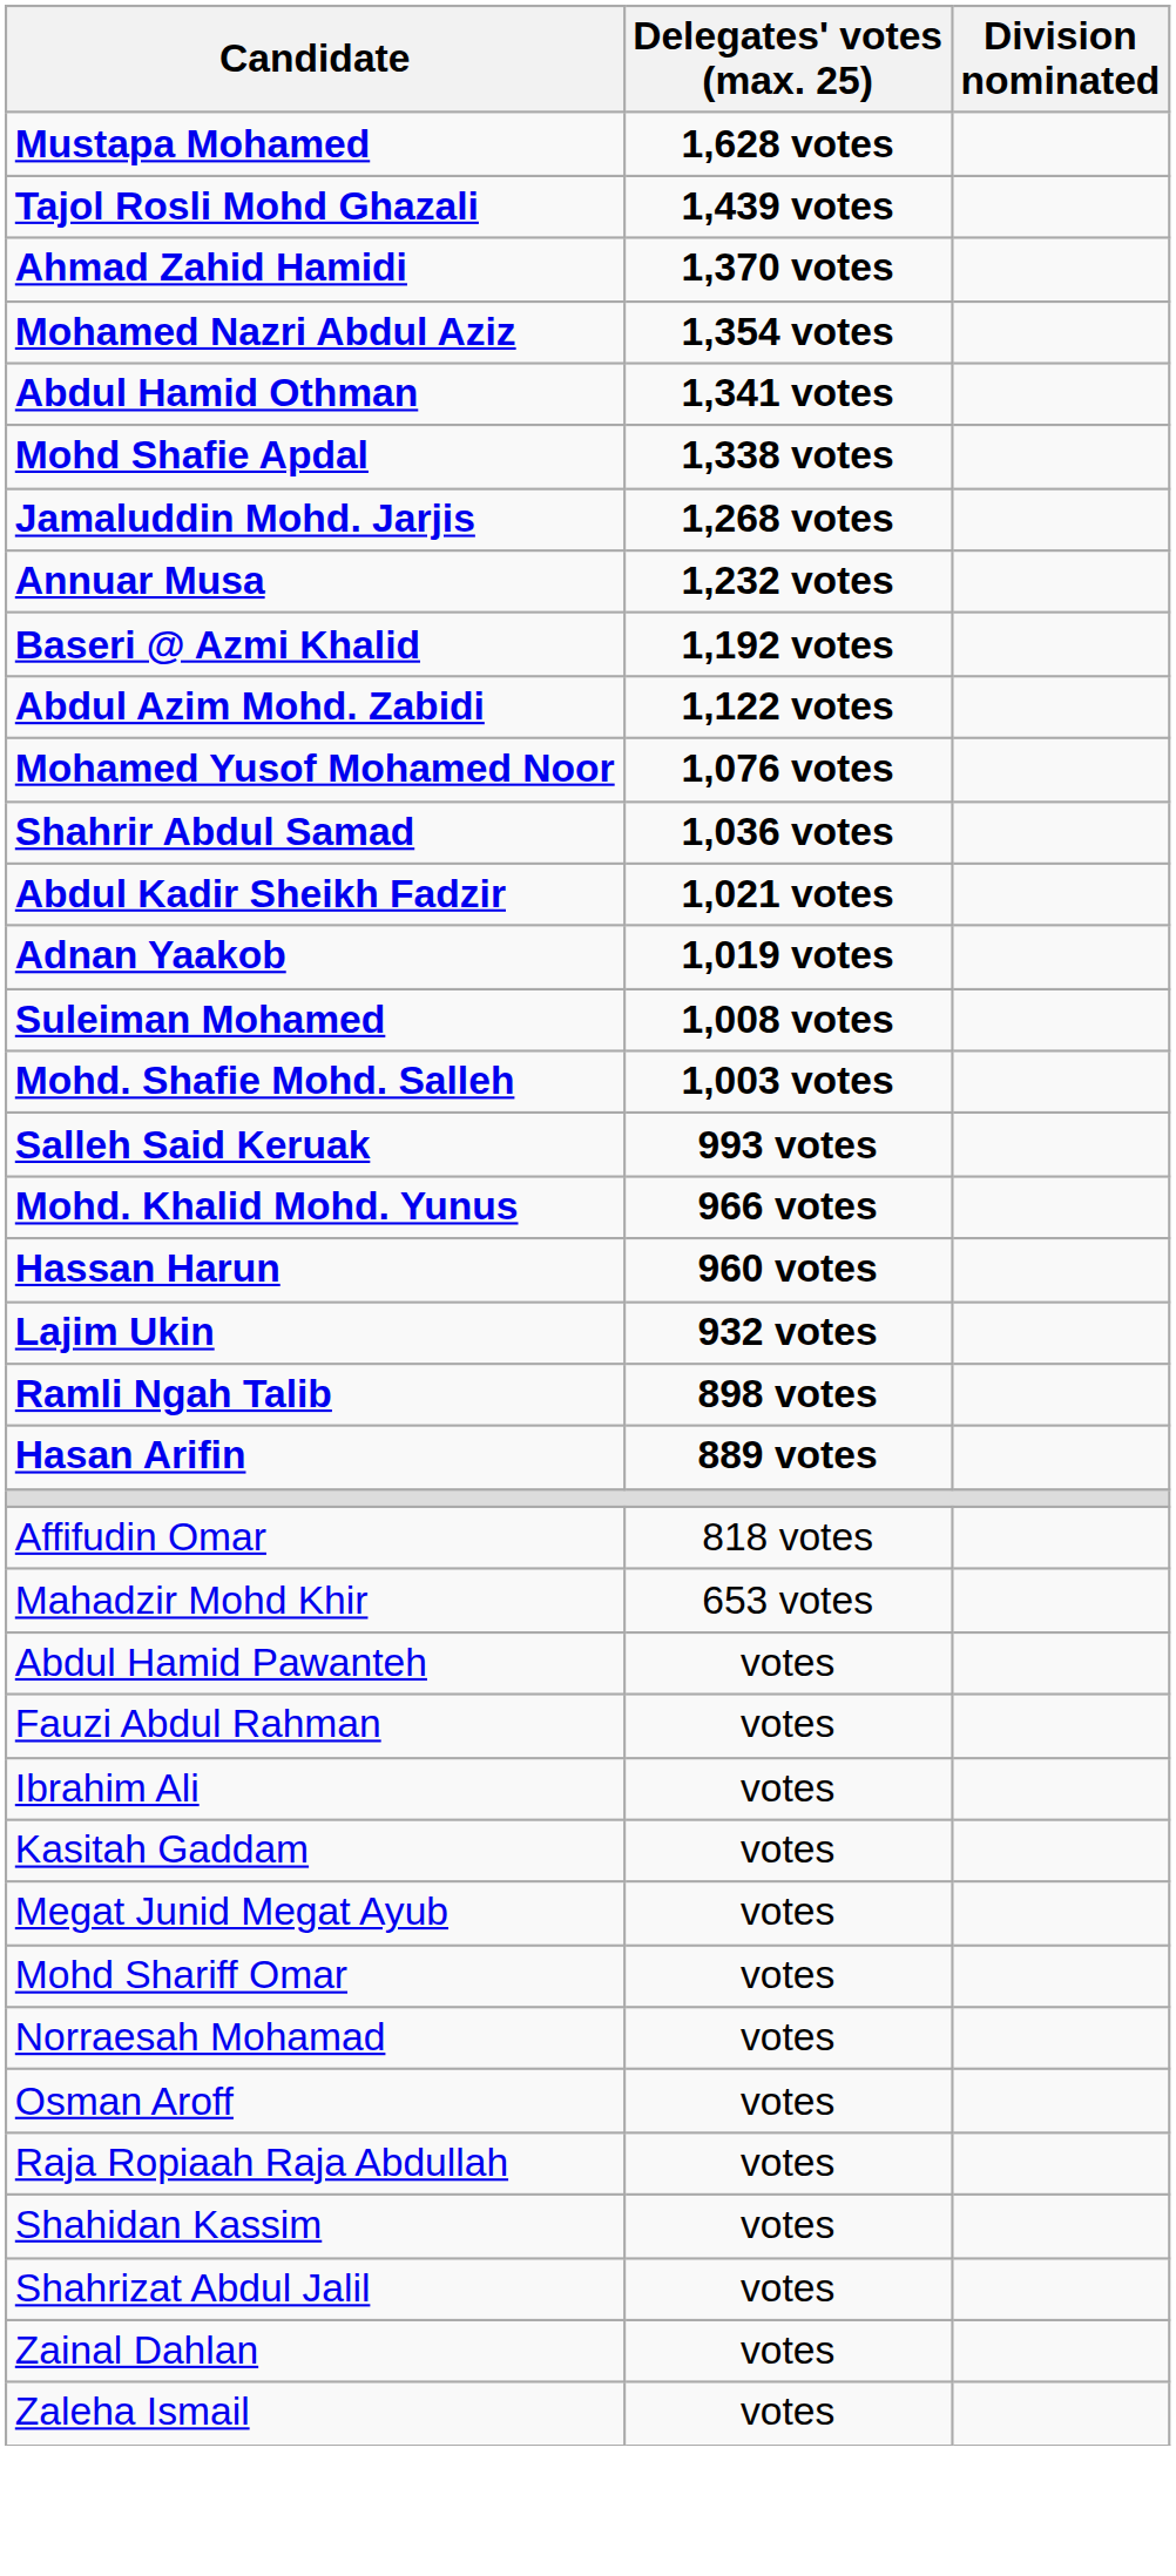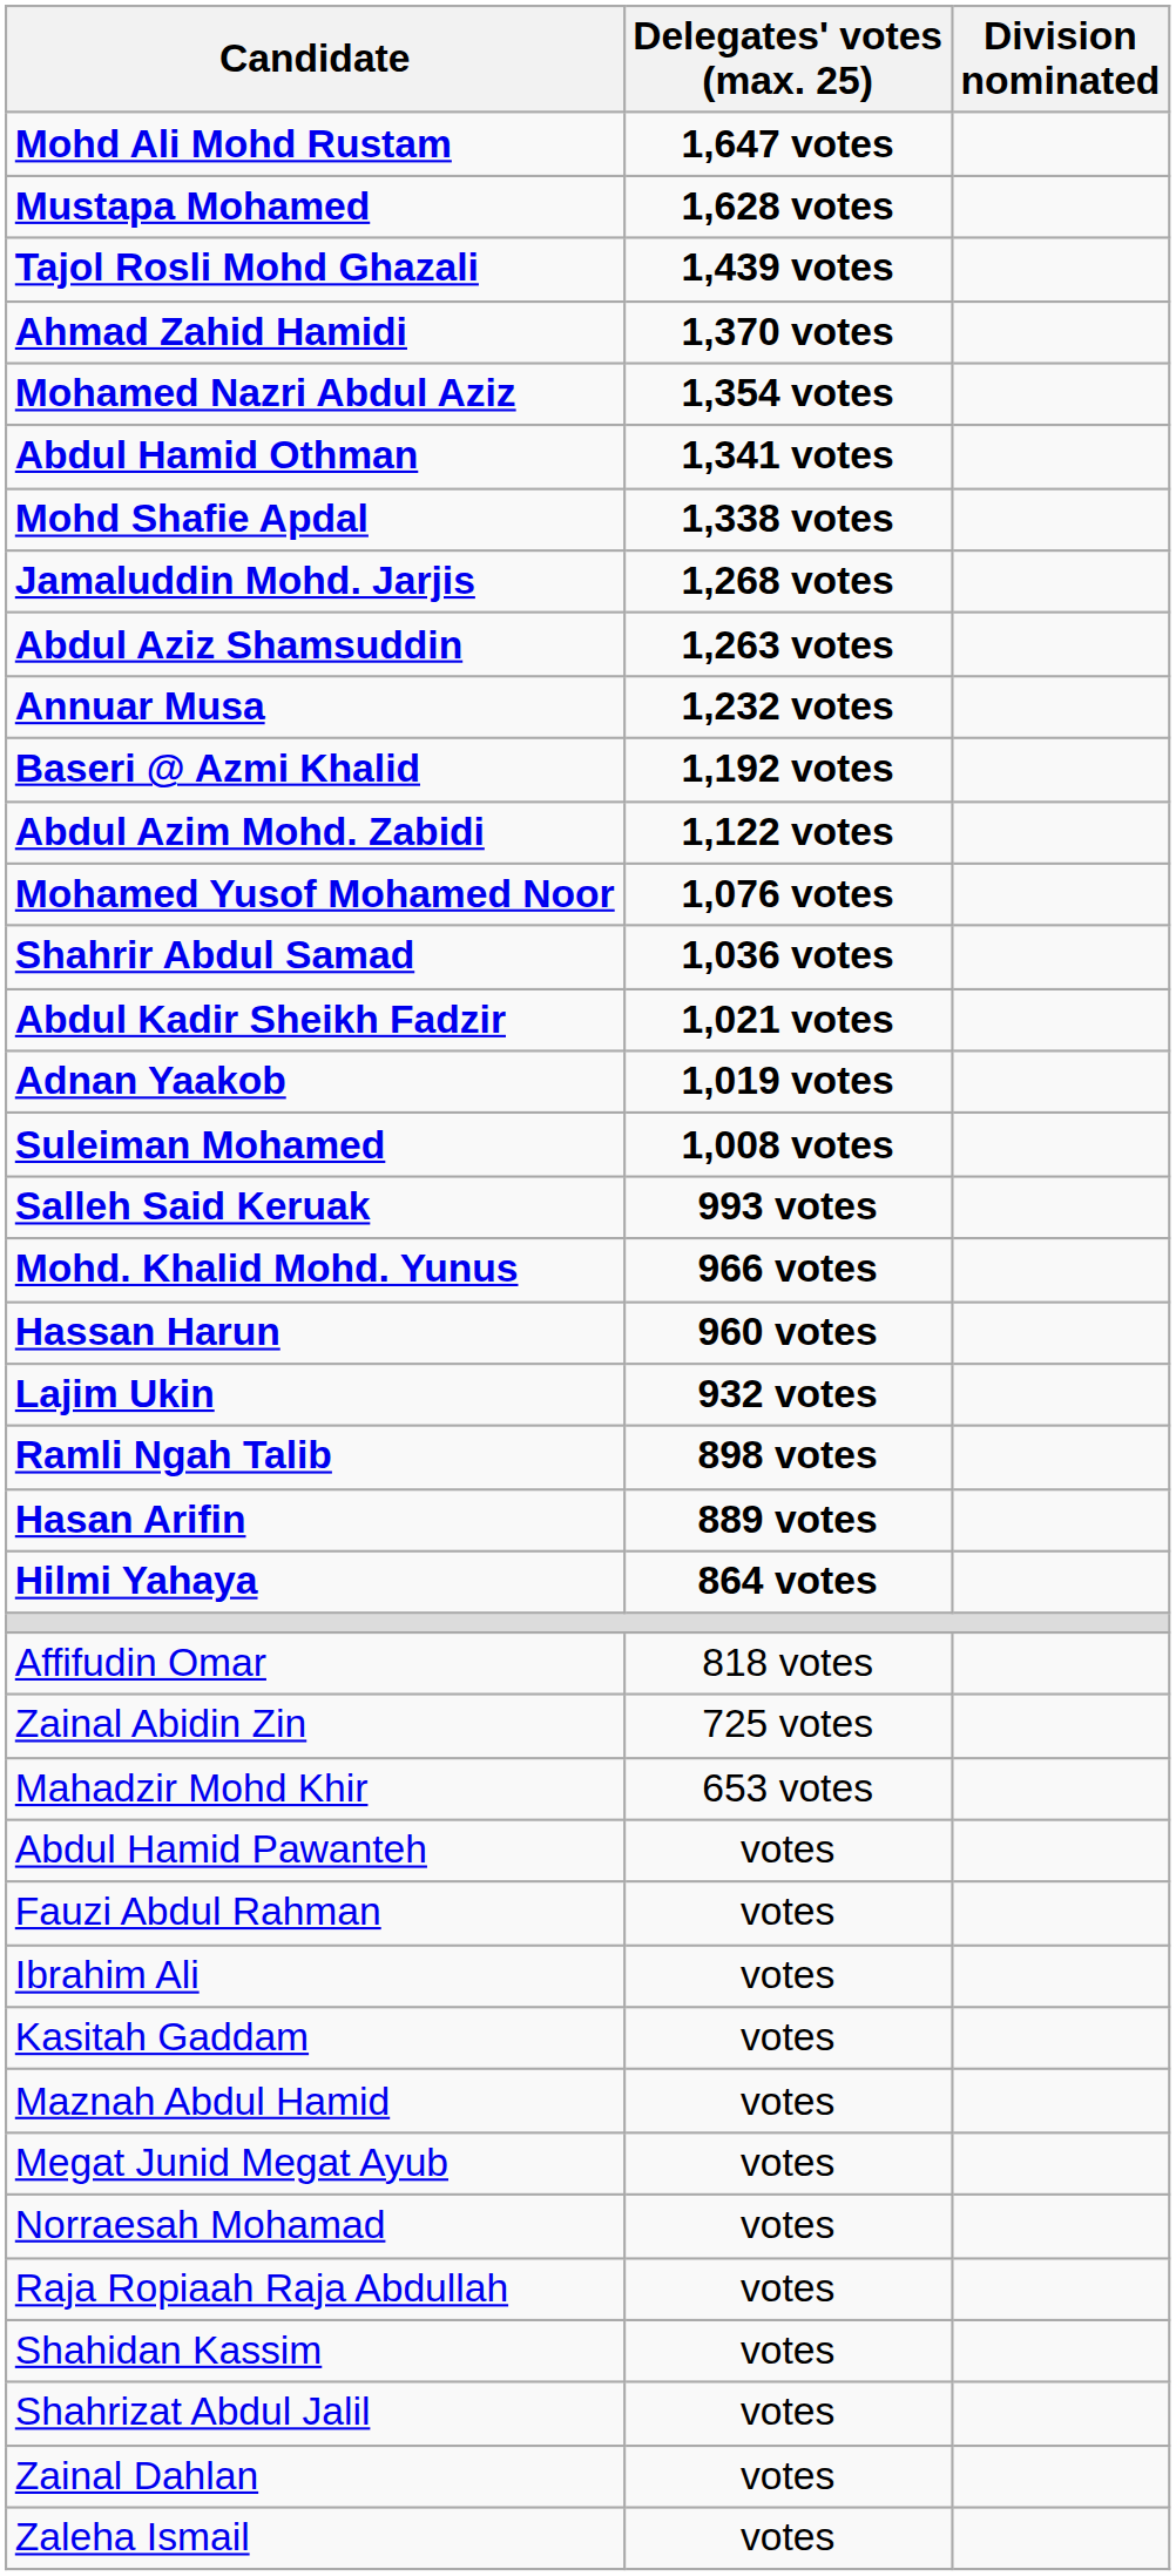 <table class="wikitable sortable">
 <tr>
 <th>Candidate</th>
 <th>Delegates' votes<br>(max. 25)</th>
 <th>Division<br>nominated</th>
+</tr>
+<tr>
+<td><strong><a href='#'>Mohd Ali Mohd Rustam</a></strong></td>
+<td align=center><strong>1,647 votes</strong></td>
+<td align=center><strong></strong></td>
 </tr>
 <tr>
 <td><strong><a href='#'>Mustapa Mohamed</a></strong></td>
 <td align=center><strong>1,628 votes</strong></td>
 <td align=center><strong></strong></td>
 </tr>
 <tr>
 <td><strong><a href='#'>Tajol Rosli Mohd Ghazali</a></strong></td>
 <td align=center><strong>1,439 votes</strong></td>
 <td align=center><strong></strong></td>
 </tr>
 <tr>
 <td><strong><a href='#'>Ahmad Zahid Hamidi</a></strong></td>
 <td align=center><strong>1,370 votes</strong></td>
 <td align=center><strong></strong></td>
 </tr>
 <tr>
 <td><strong><a href='#'>Mohamed Nazri Abdul Aziz</a></strong></td>
 <td align=center><strong>1,354 votes</strong></td>
 <td align=center><strong></strong></td>
 </tr>
 <tr>
 <td><strong><a href='#'>Abdul Hamid Othman</a></strong></td>
 <td align=center><strong>1,341 votes</strong></td>
 <td align=center><strong></strong></td>
 </tr>
 <tr>
 <td><strong><a href='#'>Mohd Shafie Apdal</a></strong></td>
 <td align=center><strong>1,338 votes</strong></td>
 <td align=center><strong></strong></td>
 </tr>
 <tr>
 <td><strong><a href='#'>Jamaluddin Mohd. Jarjis</a></strong></td>
 <td align=center><strong>1,268 votes</strong></td>
+<td align=center><strong></strong></td>
+</tr>
+<tr>
+<td><strong><a href='#'>Abdul Aziz Shamsuddin</a></strong></td>
+<td align=center><strong>1,263 votes</strong></td>
 <td align=center><strong></strong></td>
 </tr>
 <tr>
 <td><strong><a href='#'>Annuar Musa</a></strong></td>
 <td align=center><strong>1,232 votes</strong></td>
 <td align=center><strong></strong></td>
 </tr>
 <tr>
 <td><strong><a href='#'>Baseri @ Azmi Khalid</a></strong></td>
 <td align=center><strong>1,192 votes</strong></td>
 <td align=center><strong></strong></td>
 </tr>
 <tr>
 <td><strong><a href='#'>Abdul Azim Mohd. Zabidi</a></strong></td>
 <td align=center><strong>1,122 votes</strong></td>
 <td align=center><strong></strong></td>
 </tr>
 <tr>
 <td><strong><a href='#'>Mohamed Yusof Mohamed Noor</a></strong></td>
 <td align=center><strong>1,076 votes</strong></td>
 <td align=center><strong></strong></td>
 </tr>
 <tr>
 <td><strong><a href='#'>Shahrir Abdul Samad</a></strong></td>
 <td align=center><strong>1,036 votes</strong></td>
 <td align=center><strong></strong></td>
 </tr>
 <tr>
 <td><strong><a href='#'>Abdul Kadir Sheikh Fadzir</a></strong></td>
 <td align=center><strong>1,021 votes</strong></td>
 <td align=center><strong></strong></td>
 </tr>
 <tr>
 <td><strong><a href='#'>Adnan Yaakob</a></strong></td>
 <td align=center><strong>1,019 votes</strong></td>
 <td align=center><strong></strong></td>
 </tr>
 <tr>
 <td><strong><a href='#'>Suleiman Mohamed</a></strong></td>
 <td align=center><strong>1,008 votes</strong></td>
 <td align=center><strong></strong></td>
 </tr>
 <tr>
-<td><strong><a href='#'>Mohd. Shafie Mohd. Salleh</a></strong></td>
-<td align=center><strong>1,003 votes</strong></td>
-<td align=center><strong></strong></td>
-</tr>
-<tr>
 <td><strong><a href='#'>Salleh Said Keruak</a></strong></td>
 <td align=center><strong>993 votes</strong></td>
 <td align=center><strong></strong></td>
 </tr>
 <tr>
 <td><strong><a href='#'>Mohd. Khalid Mohd. Yunus</a></strong></td>
 <td align=center><strong>966 votes</strong></td>
 <td align=center><strong></strong></td>
 </tr>
 <tr>
 <td><strong><a href='#'>Hassan Harun</a></strong></td>
 <td align=center><strong>960 votes</strong></td>
 <td align=center><strong></strong></td>
 </tr>
 <tr>
 <td><strong><a href='#'>Lajim Ukin</a></strong></td>
 <td align=center><strong>932 votes</strong></td>
 <td align=center><strong></strong></td>
 </tr>
 <tr>
 <td><strong><a href='#'>Ramli Ngah Talib</a></strong></td>
 <td align=center><strong>898 votes</strong></td>
 <td align=center><strong></strong></td>
 </tr>
 <tr>
 <td><strong><a href='#'>Hasan Arifin</a></strong></td>
 <td align=center><strong>889 votes</strong></td>
 <td align=center><strong></strong></td>
 </tr>
 <tr>
+<td><strong><a href='#'>Hilmi Yahaya</a></strong></td>
+<td align=center><strong>864 votes</strong></td>
+<td align=center><strong></strong></td>
+</tr>
+<tr>
 <td colspan=3 bgcolor=dcdcdc></td>
 </tr>
 <tr>
 <td><a href='#'>Affifudin Omar</a></td>
 <td align=center>818 votes</td>
+<td align=center></td>
+</tr>
+<tr>
+<td><a href='#'>Zainal Abidin Zin</a></td>
+<td align=center>725 votes</td>
 <td align=center></td>
 </tr>
 <tr>
 <td><a href='#'>Mahadzir Mohd Khir</a></td>
 <td align=center>653 votes</td>
 <td align=center></td>
 </tr>
 <tr>
 <td><a href='#'>Abdul Hamid Pawanteh</a></td>
 <td align=center>votes</td>
 <td align=center></td>
 </tr>
 <tr>
 <td><a href='#'>Fauzi Abdul Rahman</a></td>
 <td align=center>votes</td>
 <td align=center></td>
 </tr>
 <tr>
 <td><a href='#'>Ibrahim Ali</a></td>
 <td align=center>votes</td>
 <td align=center></td>
 </tr>
 <tr>
 <td><a href='#'>Kasitah Gaddam</a></td>
 <td align=center>votes</td>
 <td align=center></td>
 </tr>
 <tr>
+<td><a href='#'>Maznah Abdul Hamid</a></td>
+<td align=center>votes</td>
+<td align=center></td>
+</tr>
+<tr>
 <td><a href='#'>Megat Junid Megat Ayub</a></td>
 <td align=center>votes</td>
 <td align=center></td>
 </tr>
 <tr>
-<td><a href='#'>Mohd Shariff Omar</a></td>
-<td align=center>votes</td>
-<td align=center></td>
-</tr>
-<tr>
 <td><a href='#'>Norraesah Mohamad</a></td>
-<td align=center>votes</td>
-<td align=center></td>
-</tr>
-<tr>
-<td><a href='#'>Osman Aroff</a></td>
 <td align=center>votes</td>
 <td align=center></td>
 </tr>
 <tr>
 <td><a href='#'>Raja Ropiaah Raja Abdullah</a></td>
 <td align=center>votes</td>
 <td align=center></td>
 </tr>
 <tr>
 <td><a href='#'>Shahidan Kassim</a></td>
 <td align=center>votes</td>
 <td align=center></td>
 </tr>
 <tr>
 <td><a href='#'>Shahrizat Abdul Jalil</a></td>
 <td align=center>votes</td>
 <td align=center></td>
 </tr>
 <tr>
 <td><a href='#'>Zainal Dahlan</a></td>
 <td align=center>votes</td>
 <td align=center></td>
 </tr>
 <tr>
 <td><a href='#'>Zaleha Ismail</a></td>
 <td align=center>votes</td>
 <td align=center></td>
 </tr>
 </table>
